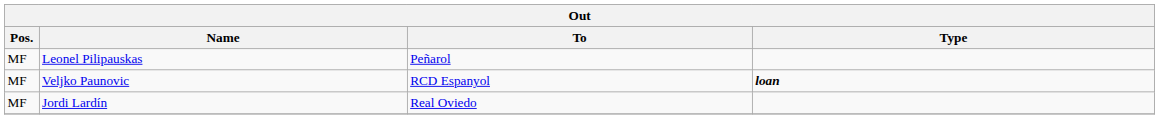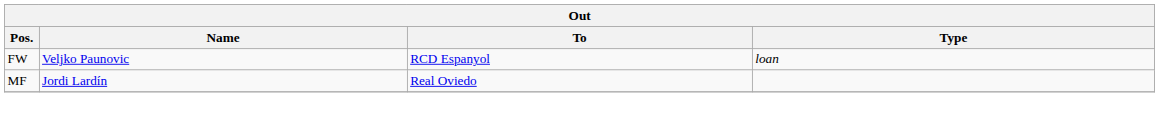 <table class="wikitable" style="font-size:90%;width:99%;">
 <tr>
 <th colspan="4">Out</th>
 </tr>
 <tr>
 <th width=3%>Pos.</th>
 <th width=32%>Name</th>
 <th width=30%>To</th>
 <th width=35%>Type</th>
 </tr>
 <tr>
-<td>MF</td>
-<td><a href='#'>Leonel Pilipauskas</a></td>
-<td><a href='#'>Peñarol</a></td>
-<td></td>
-</tr>
-<tr>
-<td>MF</td>
+<td>FW</td>
 <td><a href='#'>Veljko Paunovic</a></td>
 <td><a href='#'>RCD Espanyol</a></td>
-<td><strong><em>loan</em></strong></td>
+<td><em>loan</em></td>
 </tr>
 <tr>
 <td>MF</td>
 <td><a href='#'>Jordi Lardín</a></td>
 <td><a href='#'>Real Oviedo</a></td>
 <td></td>
 </tr>
 <tr>
 </tr>
 </table>
